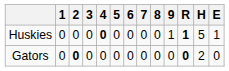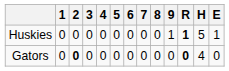 <table align = right border="2" cellpadding="4" cellspacing="0" style="margin: 1em 1em 1em 1em; background: #F9F9F9; border: 1px #aaa solid; border-collapse: collapse;">
 <tr align=center style="background: #F2F2F2;">
 <th></th>
 <th>1</th>
 <th>2</th>
 <th>3</th>
 <th>4</th>
 <th>5</th>
 <th>6</th>
 <th>7</th>
 <th>8</th>
 <th>9</th>
 <th>R</th>
 <th>H</th>
 <th>E</th>
 </tr>
 <tr align=center>
 <td>Huskies</td>
 <td>0</td>
 <td>0</td>
 <td>0</td>
-<td><strong>0</strong></td>
+<td>0</td>
 <td>0</td>
 <td>0</td>
 <td>0</td>
 <td>0</td>
 <td>1</td>
 <td><strong>1</strong></td>
 <td>5</td>
 <td>1</td>
 </tr>
 <tr align=center>
 <td>Gators</td>
 <td>0</td>
 <td><strong>0</strong></td>
 <td>0</td>
 <td>0</td>
 <td>0</td>
 <td>0</td>
 <td>0</td>
 <td>0</td>
 <td>0</td>
 <td><strong>0</strong></td>
-<td>2</td>
+<td>4</td>
 <td>0</td>
 </tr>
 </table>
